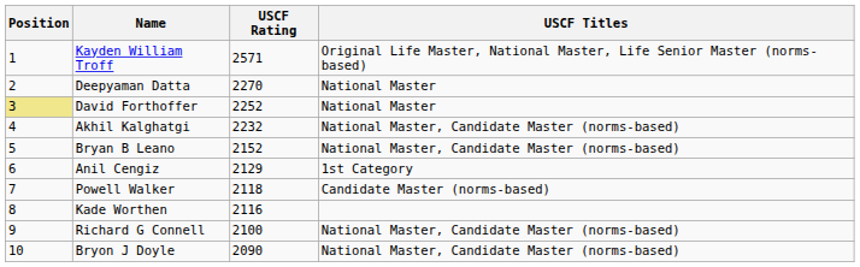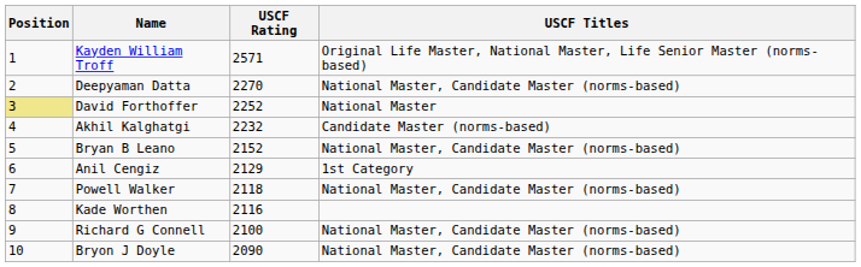 <table class="wikitable sortable">
 <tr>
 <th>Position</th>
 <th>Name</th>
 <th>USCF Rating</th>
 <th>USCF Titles</th>
 </tr>
 <tr>
 <td>1</td>
 <td><a href='#'>Kayden William Troff</a></td>
 <td>2571</td>
 <td>Original Life Master, National Master, Life Senior Master (norms-based)</td>
 </tr>
 <tr>
 <td>2</td>
 <td>Deepyaman Datta</td>
 <td>2270</td>
-<td>National Master</td>
+<td>National Master, Candidate Master (norms-based)</td>
 </tr>
 <tr>
 <td style="background: khaki;">3</td>
 <td>David Forthoffer</td>
 <td>2252</td>
 <td>National Master</td>
 </tr>
 <tr>
 <td>4</td>
 <td>Akhil Kalghatgi</td>
 <td>2232</td>
-<td>National Master, Candidate Master (norms-based)</td>
+<td>Candidate Master (norms-based)</td>
 </tr>
 <tr>
 <td>5</td>
 <td>Bryan B Leano</td>
 <td>2152</td>
 <td>National Master, Candidate Master (norms-based)</td>
 </tr>
 <tr>
 <td>6</td>
 <td>Anil Cengiz</td>
 <td>2129</td>
 <td>1st Category</td>
 </tr>
 <tr>
 <td>7</td>
 <td>Powell Walker</td>
 <td>2118</td>
-<td>Candidate Master (norms-based)</td>
+<td>National Master, Candidate Master (norms-based)</td>
 </tr>
 <tr>
 <td>8</td>
 <td>Kade Worthen</td>
 <td>2116</td>
 <td></td>
 </tr>
 <tr>
 <td>9</td>
 <td>Richard G Connell</td>
 <td>2100</td>
 <td>National Master, Candidate Master (norms-based)</td>
 </tr>
 <tr>
 <td>10</td>
 <td>Bryon J Doyle</td>
 <td>2090</td>
 <td>National Master, Candidate Master (norms-based)</td>
 </tr>
 </table>
